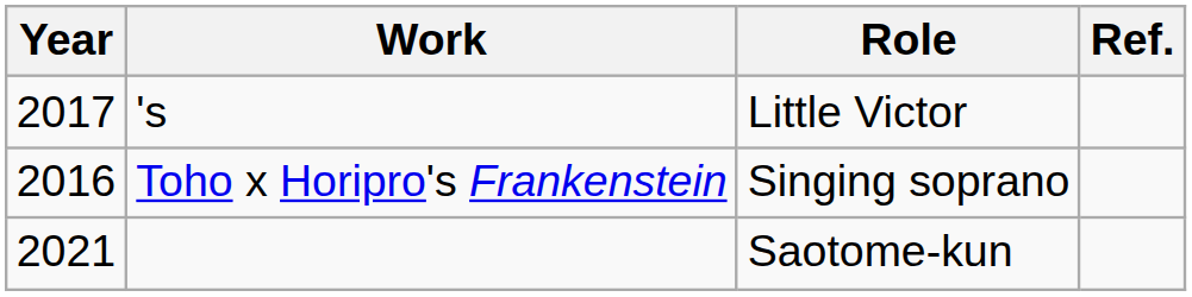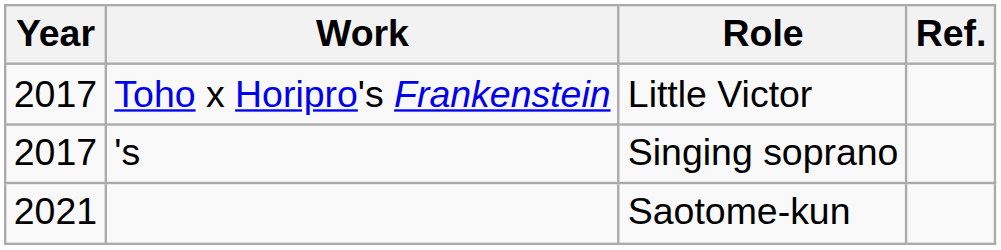 <table class="wikitable sortable plainrowheaders">
 <tr>
 <th scope="col">Year</th>
 <th scope="col">Work</th>
 <th scope="col">Role</th>
 <th scope="col" class="unsortable">Ref.</th>
 </tr>
 <tr>
 <td>2017</td>
-<td>'s </td>
+<td><a href='#'>Toho</a> x <a href='#'>Horipro</a>'s <em><a href='#'>Frankenstein</a></em></td>
 <td>Little Victor</td>
 <td></td>
 </tr>
 <tr>
-<td>2016</td>
-<td><a href='#'>Toho</a> x <a href='#'>Horipro</a>'s <em><a href='#'>Frankenstein</a></em></td>
+<td>2017</td>
+<td>'s </td>
 <td>Singing soprano</td>
 <td></td>
 </tr>
 <tr>
 <td>2021</td>
 <td></td>
 <td>Saotome-kun</td>
 <td></td>
 </tr>
 </table>
